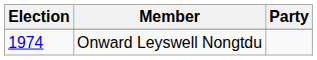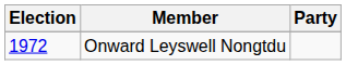 <table class="wikitable sortable">
 <tr>
 <th>Election</th>
 <th>Member</th>
 <th colspan=2>Party</th>
 </tr>
 <tr>
 </tr>
 <tr>
 </tr>
 <tr>
 </tr>
 <tr>
 </tr>
 <tr>
 </tr>
 <tr>
 </tr>
 <tr>
 </tr>
 <tr>
 </tr>
 <tr>
 </tr>
 <tr>
 </tr>
 <tr>
 </tr>
 <tr>
-<td><a href='#'>1974</a></td>
+<td><a href='#'>1972</a></td>
 <td>Onward Leyswell Nongtdu</td>
 <td></td>
 </tr>
 </table>
